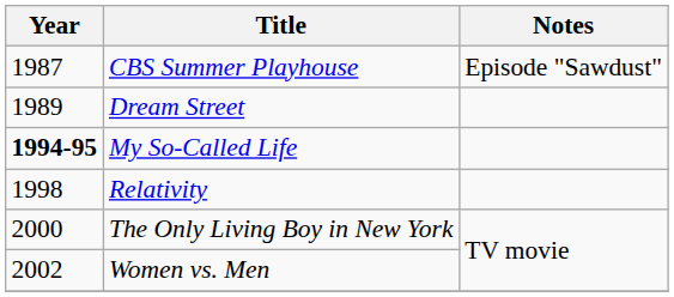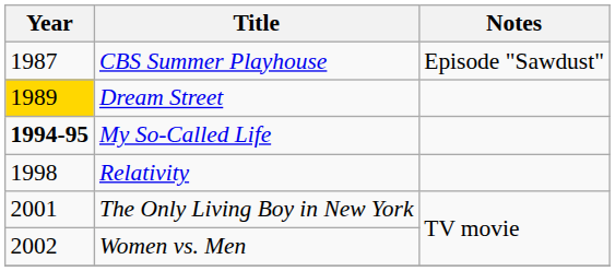 <table class="wikitable">
 <tr>
 <th>Year</th>
 <th>Title</th>
 <th>Notes</th>
 </tr>
 <tr>
 <td>1987</td>
 <td><em><a href='#'>CBS Summer Playhouse</a></em></td>
 <td>Episode "Sawdust"</td>
 </tr>
 <tr>
-<td>1989</td>
+<td style="background: gold;">1989</td>
 <td><em><a href='#'>Dream Street</a></em></td>
 <td></td>
 </tr>
 <tr>
 <td><strong>1994-95</strong></td>
 <td><em><a href='#'>My So-Called Life</a></em></td>
 <td></td>
 </tr>
 <tr>
 <td>1998</td>
 <td><em><a href='#'>Relativity</a></em></td>
 <td></td>
 </tr>
 <tr>
-<td>2000</td>
+<td>2001</td>
 <td><em>The Only Living Boy in New York</em></td>
 <td rowspan=2>TV movie</td>
 </tr>
 <tr>
 <td>2002</td>
 <td><em>Women vs. Men</em></td>
 </tr>
 <tr>
 </tr>
 </table>
